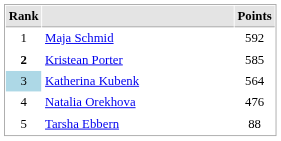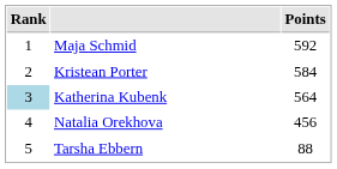 <table cellspacing="1" cellpadding="3" style="border:1px solid #AAAAAA;font-size:86%">
 <tr bgcolor="#E4E4E4">
 <th style="border-bottom:1px solid #AAAAAA" width=10>Rank</th>
 <th style="border-bottom:1px solid #AAAAAA" width=200></th>
 <th style="border-bottom:1px solid #AAAAAA" width=20>Points</th>
 </tr>
 <tr>
 <td align="center">1</td>
 <td> <a href='#'>Maja Schmid</a></td>
 <td align=center>592</td>
 </tr>
 <tr>
-<td align="center"><strong>2</strong></td>
+<td align="center">2</td>
 <td> <a href='#'>Kristean Porter</a></td>
-<td align=center>585</td>
+<td align=center>584</td>
 </tr>
 <tr>
 <td align="center" style="background: lightblue;">3</td>
 <td> <a href='#'>Katherina Kubenk</a></td>
 <td align=center>564</td>
 </tr>
 <tr>
 <td align="center">4</td>
 <td> <a href='#'>Natalia Orekhova</a></td>
-<td align=center>476</td>
+<td align=center>456</td>
 </tr>
 <tr>
 <td align="center">5</td>
 <td> <a href='#'>Tarsha Ebbern</a></td>
 <td align=center>88</td>
 </tr>
 </table>
